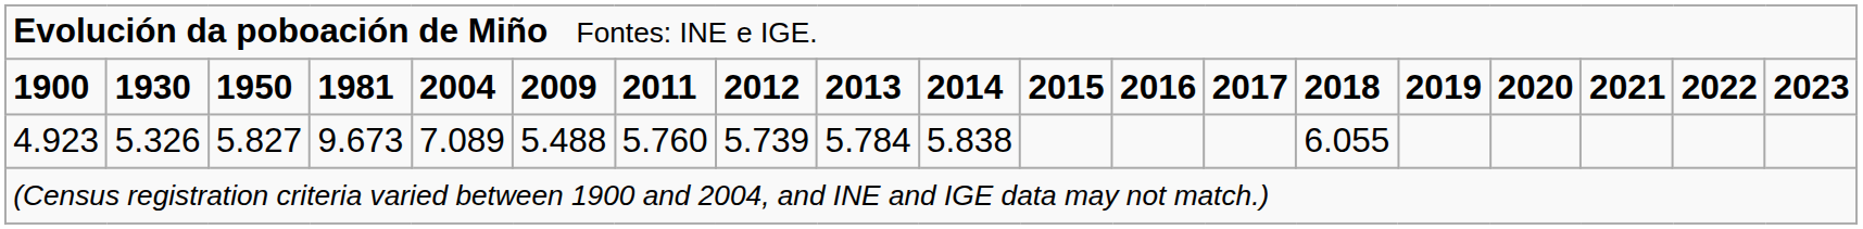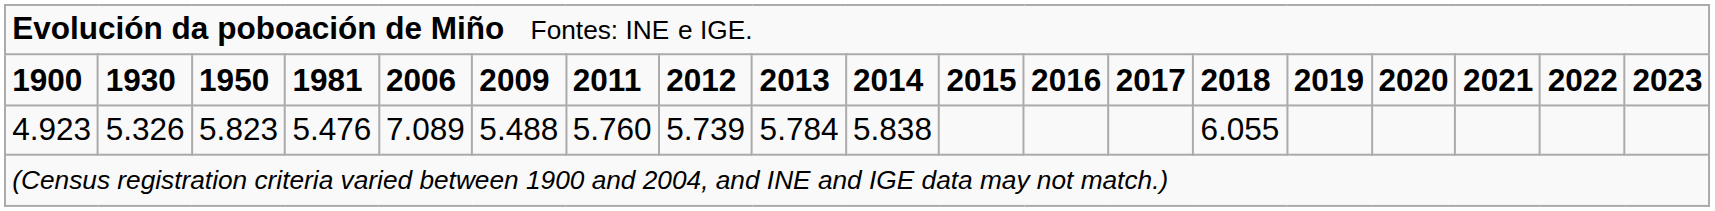 <table class="wikitable">
 <tr>
 <td colspan="19"><strong>Evolución da poboación de Miño</strong>   <small>Fontes: INE</small> <small>e IGE</small><small>.</small></td>
 </tr>
 <tr>
 <td><strong>1900</strong></td>
 <td><strong>1930</strong></td>
 <td><strong>1950</strong></td>
 <td><strong>1981</strong></td>
-<td><strong>2004</strong></td>
+<td><strong>2006</strong></td>
 <td><strong>2009</strong></td>
 <td><strong>2011</strong></td>
 <td><strong>2012</strong></td>
 <td><strong>2013</strong></td>
 <td><strong>2014</strong></td>
 <td><strong>2015</strong></td>
 <td><strong>2016</strong></td>
 <td><strong>2017</strong></td>
 <td><strong>2018</strong></td>
 <td><strong>2019</strong></td>
 <td><strong>2020</strong></td>
 <td><strong>2021</strong></td>
 <td><strong>2022</strong></td>
 <td><strong>2023</strong></td>
 </tr>
 <tr>
 <td>4.923</td>
 <td>5.326</td>
-<td>5.827</td>
-<td>9.673</td>
+<td>5.823</td>
+<td>5.476</td>
 <td>7.089</td>
 <td>5.488</td>
 <td>5.760</td>
 <td>5.739</td>
 <td>5.784</td>
 <td>5.838</td>
 <td></td>
 <td></td>
 <td></td>
 <td>6.055</td>
 <td></td>
 <td></td>
 <td></td>
 <td></td>
 <td></td>
 </tr>
 <tr>
 <td colspan="19"><small><em>(Census registration criteria varied between 1900 and 2004, and INE and IGE data may not match.)</em></small></td>
 </tr>
 </table>
